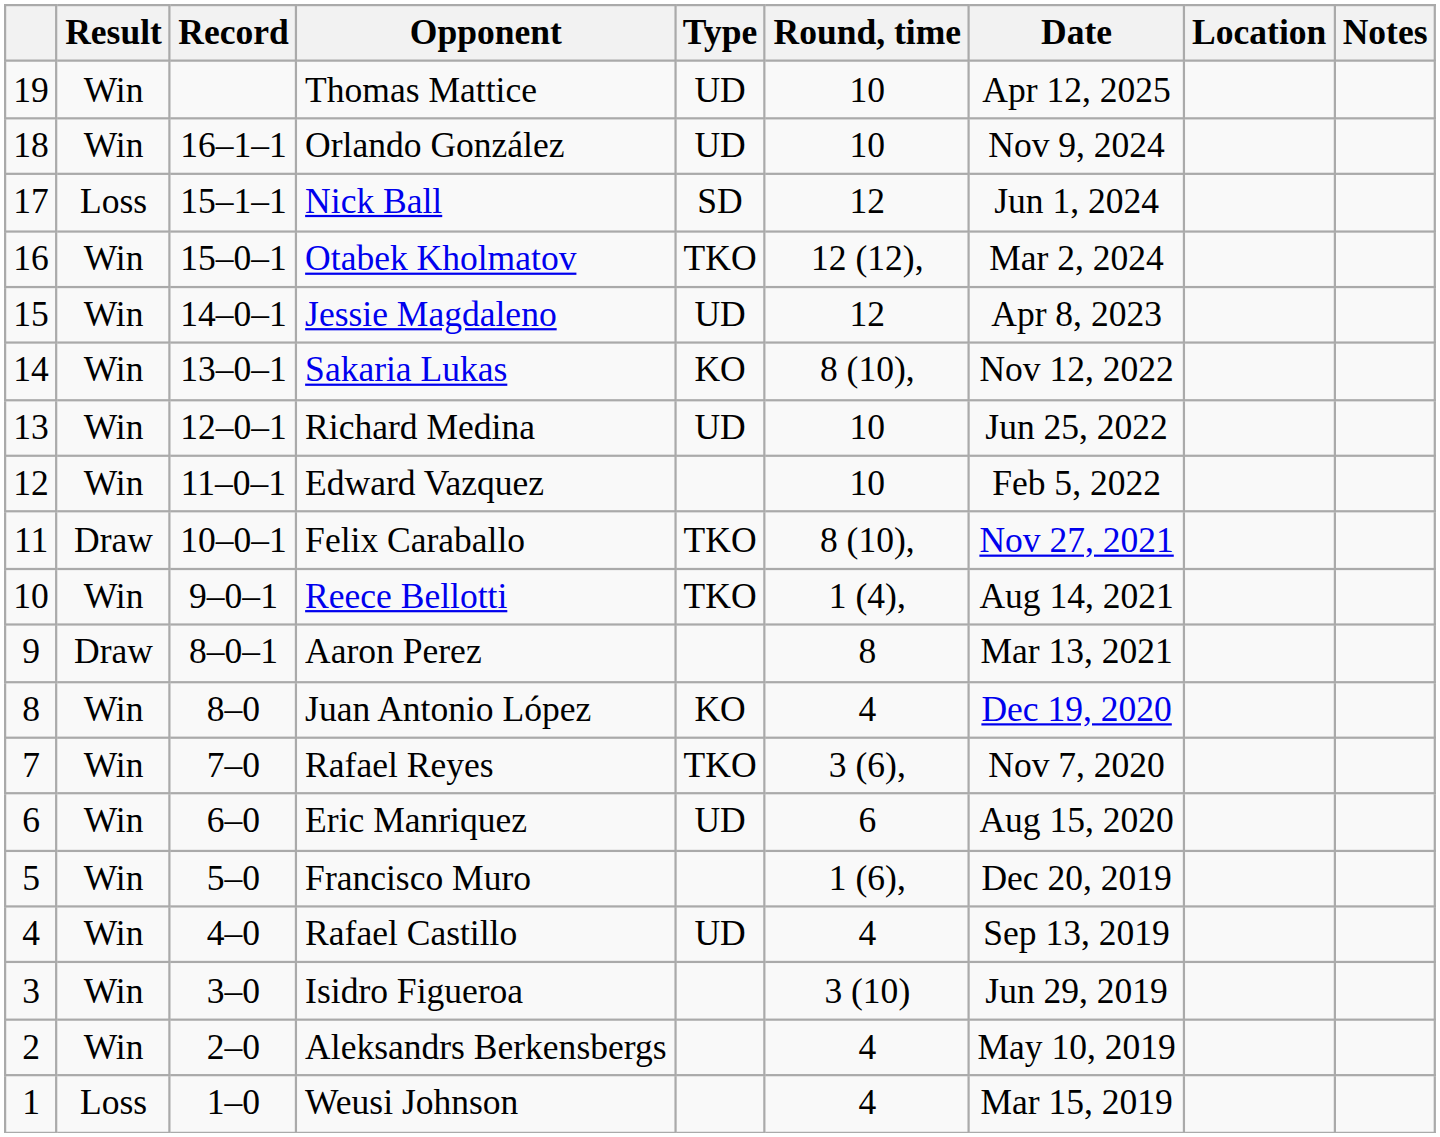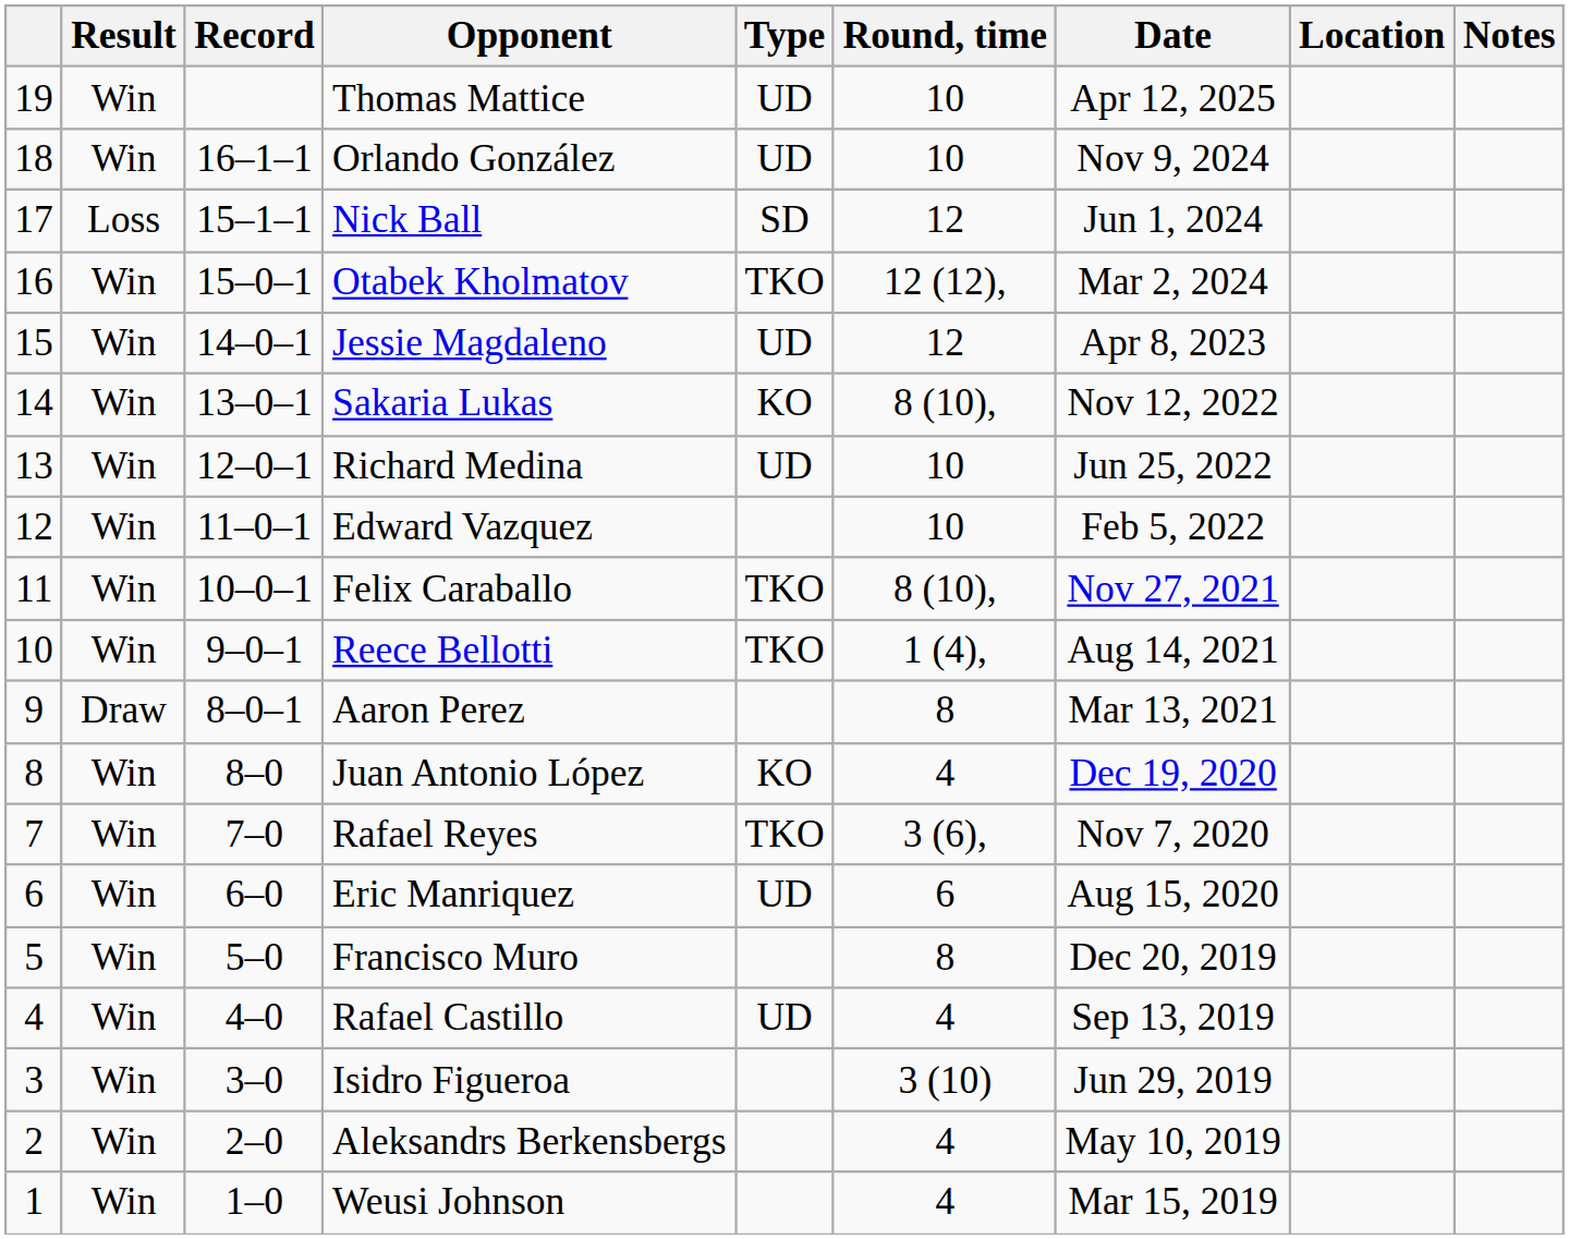 <table class=wikitable style=text-align:center>
 <tr>
 <th></th>
 <th>Result</th>
 <th>Record</th>
 <th>Opponent</th>
 <th>Type</th>
 <th>Round, time</th>
 <th>Date</th>
 <th>Location</th>
 <th>Notes</th>
 </tr>
 <tr>
 <td>19</td>
 <td>Win</td>
 <td></td>
 <td align=left>Thomas Mattice</td>
 <td>UD</td>
 <td>10</td>
 <td>Apr 12, 2025</td>
 <td align=left></td>
 <td align=left></td>
 </tr>
 <tr>
 <td>18</td>
 <td>Win</td>
 <td>16–1–1</td>
 <td align=left>Orlando González</td>
 <td>UD</td>
 <td>10</td>
 <td>Nov 9, 2024</td>
 <td align=left></td>
 <td></td>
 </tr>
 <tr>
 <td>17</td>
 <td>Loss</td>
 <td>15–1–1</td>
 <td align=left><a href='#'>Nick Ball</a></td>
 <td>SD</td>
 <td>12</td>
 <td>Jun 1, 2024</td>
 <td align=left></td>
 <td align=left></td>
 </tr>
 <tr>
 <td>16</td>
 <td>Win</td>
 <td>15–0–1</td>
 <td align=left><a href='#'>Otabek Kholmatov</a></td>
 <td>TKO</td>
 <td>12 (12), </td>
 <td>Mar 2, 2024</td>
 <td align=left></td>
 <td align=left></td>
 </tr>
 <tr>
 <td>15</td>
 <td>Win</td>
 <td>14–0–1</td>
 <td align=left><a href='#'>Jessie Magdaleno</a></td>
 <td>UD</td>
 <td>12</td>
 <td>Apr 8, 2023</td>
 <td align=left></td>
 <td align=left></td>
 </tr>
 <tr>
 <td>14</td>
 <td>Win</td>
 <td>13–0–1</td>
 <td align=left><a href='#'>Sakaria Lukas</a></td>
 <td>KO</td>
 <td>8 (10), </td>
 <td>Nov 12, 2022</td>
 <td align=left></td>
 <td align=left></td>
 </tr>
 <tr>
 <td>13</td>
 <td>Win</td>
 <td>12–0–1</td>
 <td align=left>Richard Medina</td>
 <td>UD</td>
 <td>10</td>
 <td>Jun 25, 2022</td>
 <td align=left></td>
 <td align=left></td>
 </tr>
 <tr>
 <td>12</td>
 <td>Win</td>
 <td>11–0–1</td>
 <td align=left>Edward Vazquez</td>
 <td></td>
 <td>10</td>
 <td>Feb 5, 2022</td>
 <td align=left></td>
 <td align=left></td>
 </tr>
 <tr>
 <td>11</td>
-<td>Draw</td>
+<td>Win</td>
 <td>10–0–1</td>
 <td align=left>Felix Caraballo</td>
 <td>TKO</td>
 <td>8 (10), </td>
 <td><a href='#'>Nov 27, 2021</a></td>
 <td align=left></td>
 <td align=left></td>
 </tr>
 <tr>
 <td>10</td>
 <td>Win</td>
 <td>9–0–1</td>
 <td align=left><a href='#'>Reece Bellotti</a></td>
 <td>TKO</td>
 <td>1 (4), </td>
 <td>Aug 14, 2021</td>
 <td align=left></td>
 <td align=left></td>
 </tr>
 <tr>
 <td>9</td>
 <td>Draw</td>
 <td>8–0–1</td>
 <td align=left>Aaron Perez</td>
 <td></td>
 <td>8</td>
 <td>Mar 13, 2021</td>
 <td align=left></td>
 <td align=left></td>
 </tr>
 <tr>
 <td>8</td>
 <td>Win</td>
 <td>8–0</td>
 <td align=left>Juan Antonio López</td>
 <td>KO</td>
 <td>4</td>
 <td><a href='#'>Dec 19, 2020</a></td>
 <td align=left></td>
 <td align=left></td>
 </tr>
 <tr>
 <td>7</td>
 <td>Win</td>
 <td>7–0</td>
 <td align=left>Rafael Reyes</td>
 <td>TKO</td>
 <td>3 (6), </td>
 <td>Nov 7, 2020</td>
 <td align=left></td>
 <td align=left></td>
 </tr>
 <tr>
 <td>6</td>
 <td>Win</td>
 <td>6–0</td>
 <td align=left>Eric Manriquez</td>
 <td>UD</td>
 <td>6</td>
 <td>Aug 15, 2020</td>
 <td align=left></td>
 <td align=left></td>
 </tr>
 <tr>
 <td>5</td>
 <td>Win</td>
 <td>5–0</td>
 <td align=left>Francisco Muro</td>
 <td></td>
-<td>1 (6), </td>
+<td>8</td>
 <td>Dec 20, 2019</td>
 <td align=left></td>
 <td align=left></td>
 </tr>
 <tr>
 <td>4</td>
 <td>Win</td>
 <td>4–0</td>
 <td align=left>Rafael Castillo</td>
 <td>UD</td>
 <td>4</td>
 <td>Sep 13, 2019</td>
 <td align=left></td>
 <td align=left></td>
 </tr>
 <tr>
 <td>3</td>
 <td>Win</td>
 <td>3–0</td>
 <td align=left>Isidro Figueroa</td>
 <td></td>
 <td>3 (10) </td>
 <td>Jun 29, 2019</td>
 <td align=left></td>
 <td align=left></td>
 </tr>
 <tr>
 <td>2</td>
 <td>Win</td>
 <td>2–0</td>
 <td align=left>Aleksandrs Berkensbergs</td>
 <td></td>
 <td>4</td>
 <td>May 10, 2019</td>
 <td align=left></td>
 <td align=left></td>
 </tr>
 <tr>
 <td>1</td>
-<td>Loss</td>
+<td>Win</td>
 <td>1–0</td>
 <td align=left>Weusi Johnson</td>
 <td></td>
 <td>4</td>
 <td>Mar 15, 2019</td>
 <td align=left></td>
 <td align=left></td>
 </tr>
 </table>
